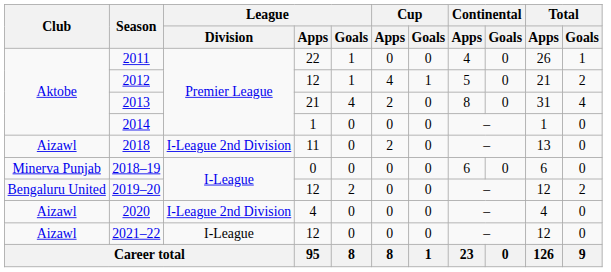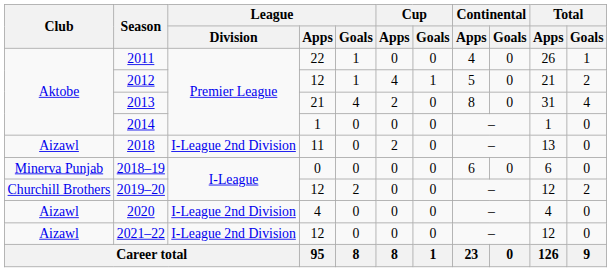 <table class="wikitable" style="text-align: center;">
 <tr>
 <th rowspan="2">Club</th>
 <th rowspan="2">Season</th>
 <th colspan="3">League</th>
 <th colspan="2">Cup</th>
 <th colspan="2">Continental</th>
 <th colspan="2">Total</th>
 </tr>
 <tr>
 <th>Division</th>
 <th>Apps</th>
 <th>Goals</th>
 <th>Apps</th>
 <th>Goals</th>
 <th>Apps</th>
 <th>Goals</th>
 <th>Apps</th>
 <th>Goals</th>
 </tr>
 <tr>
 <td rowspan="4"><a href='#'>Aktobe</a></td>
 <td><a href='#'>2011</a></td>
 <td rowspan="4"><a href='#'>Premier League</a></td>
 <td>22</td>
 <td>1</td>
 <td>0</td>
 <td>0</td>
 <td>4</td>
 <td>0</td>
 <td>26</td>
 <td>1</td>
 </tr>
 <tr>
 <td><a href='#'>2012</a></td>
 <td>12</td>
 <td>1</td>
 <td>4</td>
 <td>1</td>
 <td>5</td>
 <td>0</td>
 <td>21</td>
 <td>2</td>
 </tr>
 <tr>
 <td><a href='#'>2013</a></td>
 <td>21</td>
 <td>4</td>
 <td>2</td>
 <td>0</td>
 <td>8</td>
 <td>0</td>
 <td>31</td>
 <td>4</td>
 </tr>
 <tr>
 <td><a href='#'>2014</a></td>
 <td>1</td>
 <td>0</td>
 <td>0</td>
 <td>0</td>
 <td colspan="2">–</td>
 <td>1</td>
 <td>0</td>
 </tr>
 <tr>
 <td rowapan="1"><a href='#'>Aizawl</a></td>
 <td><a href='#'>2018</a></td>
 <td rowspan="1"><a href='#'>I-League 2nd Division</a></td>
 <td>11</td>
 <td>0</td>
 <td>2</td>
 <td>0</td>
 <td colspan="2">–</td>
 <td>13</td>
 <td>0</td>
 </tr>
 <tr>
 <td rowspan="1"><a href='#'>Minerva Punjab</a></td>
 <td><a href='#'>2018–19</a></td>
 <td rowspan="2"><a href='#'>I-League</a></td>
 <td>0</td>
 <td>0</td>
 <td>0</td>
 <td>0</td>
 <td>6</td>
 <td>0</td>
 <td>6</td>
 <td>0</td>
 </tr>
 <tr>
-<td rowspan="1"><a href='#'>Bengaluru United</a></td>
+<td rowspan="1"><a href='#'>Churchill Brothers</a></td>
 <td><a href='#'>2019–20</a></td>
 <td>12</td>
 <td>2</td>
 <td>0</td>
 <td>0</td>
 <td colspan="2">–</td>
 <td>12</td>
 <td>2</td>
 </tr>
 <tr>
 <td rowapan="1"><a href='#'>Aizawl</a></td>
 <td><a href='#'>2020</a></td>
 <td rowspan="1"><a href='#'>I-League 2nd Division</a></td>
 <td>4</td>
 <td>0</td>
 <td>0</td>
 <td>0</td>
 <td colspan="2">–</td>
 <td>4</td>
 <td>0</td>
 </tr>
 <tr>
 <td rowapan="1"><a href='#'>Aizawl</a></td>
 <td><a href='#'>2021–22</a></td>
-<td rowspan="1">I-League</td>
+<td rowspan="1"><a href='#'>I-League 2nd Division</a></td>
 <td>12</td>
 <td>0</td>
 <td>0</td>
 <td>0</td>
 <td colspan="2">–</td>
 <td>12</td>
 <td>0</td>
 </tr>
 <tr>
 <th colspan="3">Career total</th>
 <th>95</th>
 <th>8</th>
 <th>8</th>
 <th>1</th>
 <th>23</th>
 <th>0</th>
 <th>126</th>
 <th>9</th>
 </tr>
 </table>
